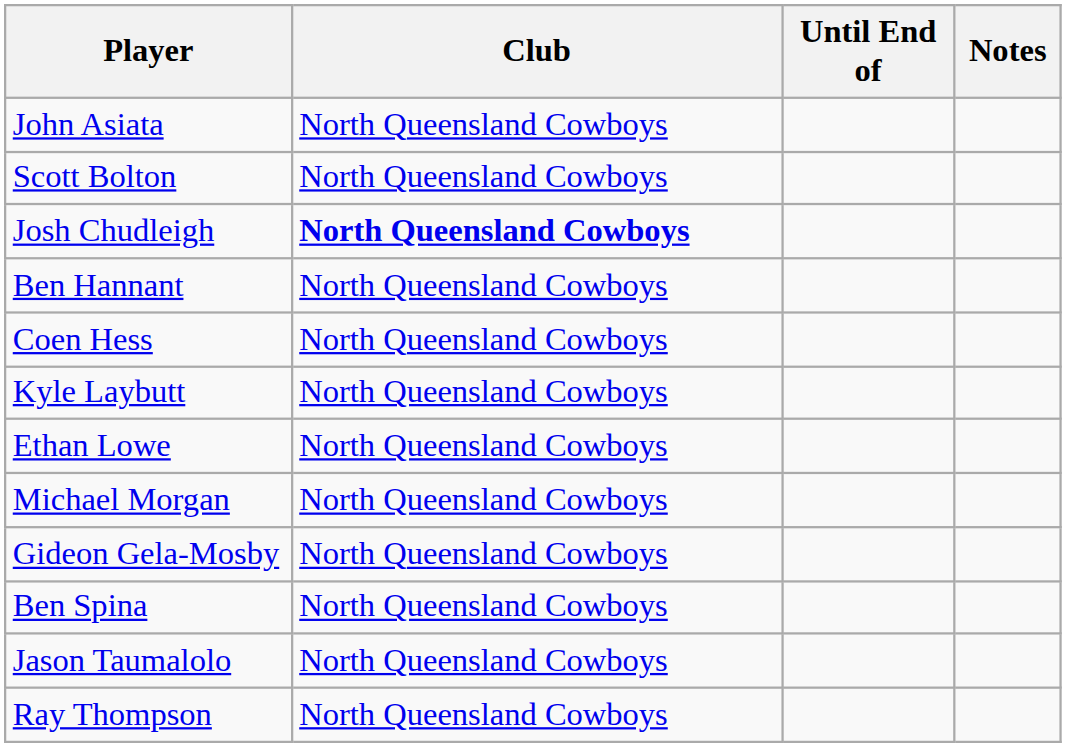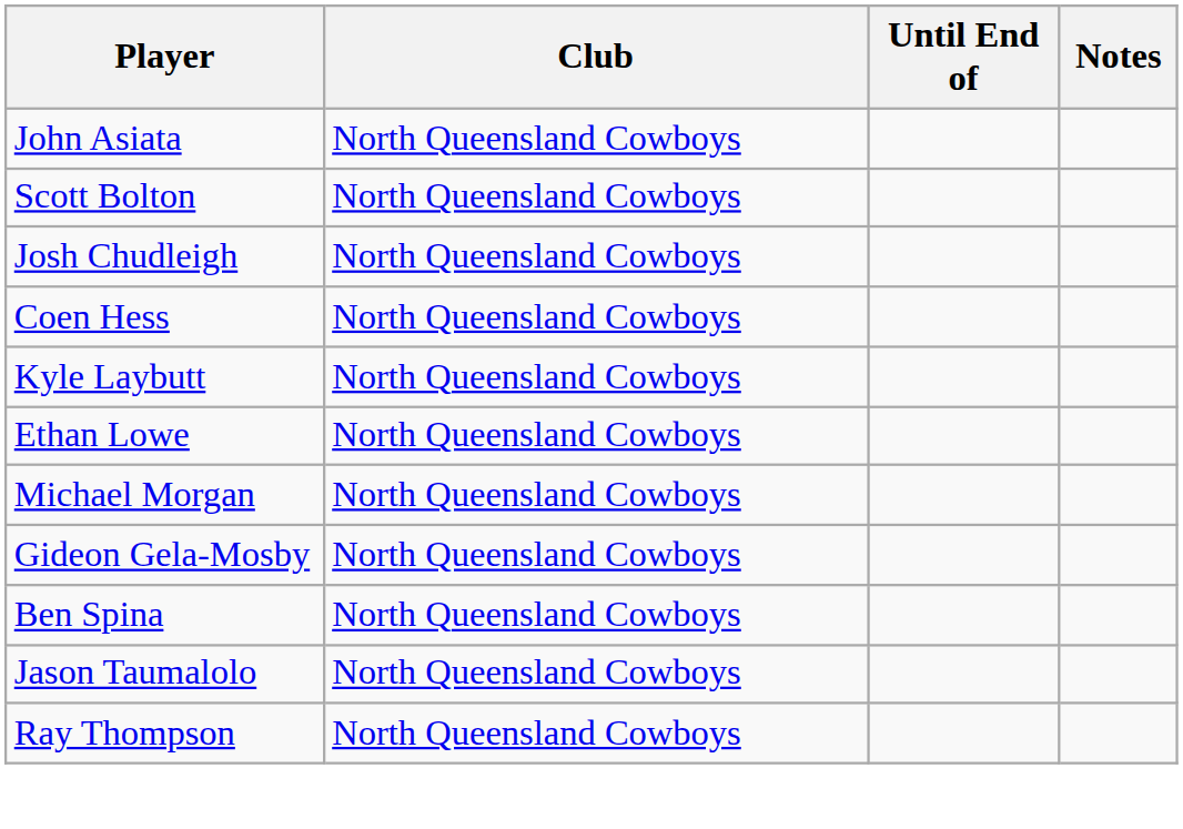 <table class="wikitable" style="font-size:90%">
 <tr bgcolor="#efefef">
 <th width="120">Player</th>
 <th width="210">Club</th>
 <th width="70">Until End of</th>
 <th width="40">Notes</th>
 </tr>
 <tr>
 <td><a href='#'>John Asiata</a></td>
 <td> <a href='#'>North Queensland Cowboys</a></td>
 <td></td>
 <td></td>
 </tr>
 <tr>
 <td><a href='#'>Scott Bolton</a></td>
 <td> <a href='#'>North Queensland Cowboys</a></td>
 <td></td>
 <td></td>
 </tr>
 <tr>
 <td><a href='#'>Josh Chudleigh</a></td>
-<td><strong> <a href='#'>North Queensland Cowboys</a></strong></td>
-<td></td>
-<td></td>
-</tr>
-<tr>
-<td><a href='#'>Ben Hannant</a></td>
 <td> <a href='#'>North Queensland Cowboys</a></td>
 <td></td>
 <td></td>
 </tr>
 <tr>
 <td><a href='#'>Coen Hess</a></td>
 <td> <a href='#'>North Queensland Cowboys</a></td>
 <td></td>
 <td></td>
 </tr>
 <tr>
 <td><a href='#'>Kyle Laybutt</a></td>
 <td> <a href='#'>North Queensland Cowboys</a></td>
 <td></td>
 <td></td>
 </tr>
 <tr>
 <td><a href='#'>Ethan Lowe</a></td>
 <td> <a href='#'>North Queensland Cowboys</a></td>
 <td></td>
 <td></td>
 </tr>
 <tr>
 <td><a href='#'>Michael Morgan</a></td>
 <td> <a href='#'>North Queensland Cowboys</a></td>
 <td></td>
 <td></td>
 </tr>
 <tr>
 <td><a href='#'>Gideon Gela-Mosby</a></td>
 <td> <a href='#'>North Queensland Cowboys</a></td>
 <td></td>
 <td></td>
 </tr>
 <tr>
 <td><a href='#'>Ben Spina</a></td>
 <td> <a href='#'>North Queensland Cowboys</a></td>
 <td></td>
 <td></td>
 </tr>
 <tr>
 <td><a href='#'>Jason Taumalolo</a></td>
 <td> <a href='#'>North Queensland Cowboys</a></td>
 <td></td>
 <td></td>
 </tr>
 <tr>
 <td><a href='#'>Ray Thompson</a></td>
 <td> <a href='#'>North Queensland Cowboys</a></td>
 <td></td>
 <td></td>
 </tr>
 </table>
